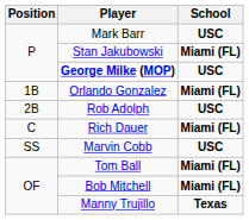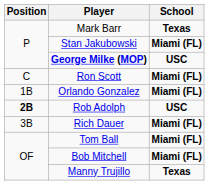 <table class="wikitable" style=text-align:center>
 <tr>
 <th>Position</th>
 <th>Player</th>
 <th>School</th>
 </tr>
 <tr>
 <td rowspan=3>P</td>
 <td>Mark Barr</td>
-<td style=><strong>USC</strong></td>
+<td style=><strong>Texas</strong></td>
 </tr>
 <tr>
 <td><a href='#'>Stan Jakubowski</a></td>
 <td style=><strong>Miami (FL)</strong></td>
 </tr>
 <tr>
 <td><strong><a href='#'>George Milke</a> (<a href='#'>MOP</a>)</strong></td>
 <td style=><strong>USC</strong></td>
 </tr>
 <tr>
+<td>C</td>
+<td><a href='#'>Ron Scott</a></td>
+<td style=><strong>Miami (FL)</strong></td>
+</tr>
+<tr>
 <td>1B</td>
 <td><a href='#'>Orlando Gonzalez</a></td>
 <td style=><strong>Miami (FL)</strong></td>
 </tr>
 <tr>
-<td>2B</td>
+<td><strong>2B</strong></td>
 <td><a href='#'>Rob Adolph</a></td>
 <td style=><strong>USC</strong></td>
 </tr>
 <tr>
-<td>C</td>
+<td>3B</td>
 <td><a href='#'>Rich Dauer</a></td>
 <td style=><strong>Miami (FL)</strong></td>
-</tr>
-<tr>
-<td>SS</td>
-<td><a href='#'>Marvin Cobb</a></td>
-<td style=><strong>USC</strong></td>
 </tr>
 <tr>
 <td rowspan=3>OF</td>
 <td><a href='#'>Tom Ball</a></td>
 <td style=><strong>Miami (FL)</strong></td>
 </tr>
 <tr>
 <td><a href='#'>Bob Mitchell</a></td>
 <td style=><strong>Miami (FL)</strong></td>
 </tr>
 <tr>
 <td><a href='#'>Manny Trujillo</a></td>
 <td style=><strong>Texas</strong></td>
 </tr>
 </table>
